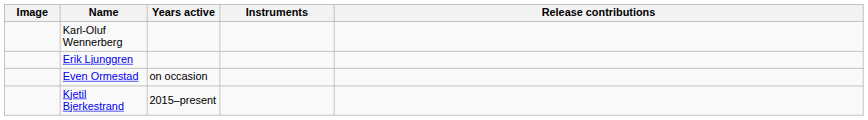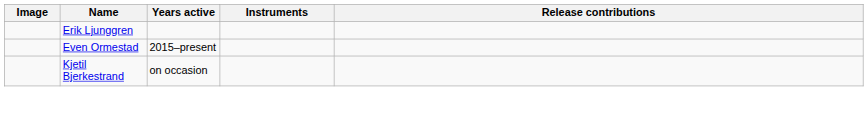 <table class="wikitable" width="100%">
 <tr>
 <th width="75">Image</th>
 <th width="120">Name</th>
 <th width="100">Years active</th>
 <th width="160">Instruments</th>
 <th>Release contributions</th>
-</tr>
-<tr>
-<td></td>
-<td>Karl-Oluf Wennerberg</td>
-<td></td>
-<td></td>
-<td></td>
 </tr>
 <tr>
 <td></td>
 <td><a href='#'>Erik Ljunggren</a></td>
 <td></td>
 <td></td>
 <td></td>
 </tr>
 <tr>
 <td></td>
 <td><a href='#'>Even Ormestad</a></td>
-<td>on occasion</td>
+<td>2015–present</td>
 <td></td>
 <td></td>
 </tr>
 <tr>
 <td></td>
 <td><a href='#'>Kjetil Bjerkestrand</a></td>
-<td>2015–present</td>
+<td>on occasion</td>
 <td></td>
 <td></td>
 </tr>
 </table>
